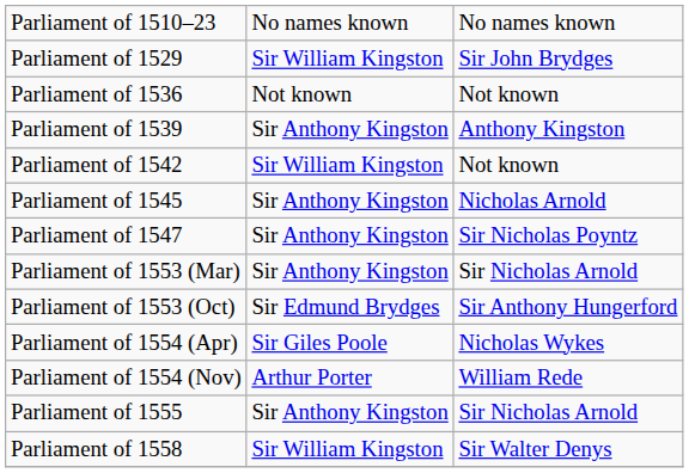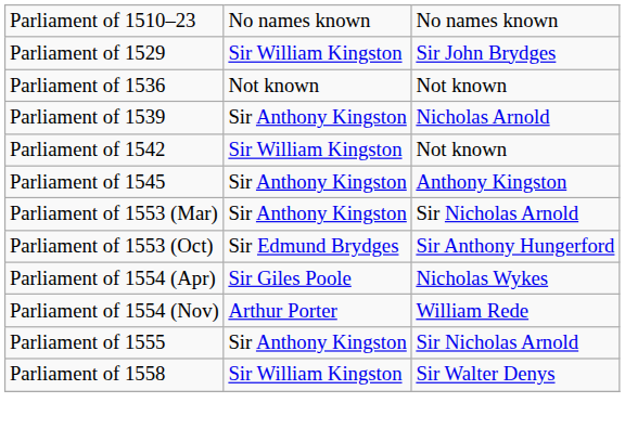 <table class="wikitable">
 <tr>
 <td>Parliament of 1510–23</td>
 <td>No names known</td>
 <td>No names known</td>
 </tr>
 <tr>
 <td>Parliament of 1529</td>
 <td><a href='#'>Sir William Kingston</a></td>
 <td><a href='#'>Sir John Brydges</a></td>
 </tr>
 <tr>
 <td>Parliament of 1536</td>
 <td>Not known</td>
 <td>Not known</td>
 </tr>
 <tr>
 <td>Parliament of 1539</td>
 <td>Sir <a href='#'>Anthony Kingston</a></td>
-<td><a href='#'>Anthony Kingston</a></td>
+<td><a href='#'>Nicholas Arnold</a></td>
 </tr>
 <tr>
 <td>Parliament of 1542</td>
 <td><a href='#'>Sir William Kingston</a></td>
 <td>Not known</td>
 </tr>
 <tr>
 <td>Parliament of 1545</td>
 <td>Sir <a href='#'>Anthony Kingston</a></td>
-<td><a href='#'>Nicholas Arnold</a></td>
-</tr>
-<tr>
-<td>Parliament of 1547</td>
-<td>Sir <a href='#'>Anthony Kingston</a></td>
-<td><a href='#'>Sir Nicholas Poyntz</a></td>
+<td><a href='#'>Anthony Kingston</a></td>
 </tr>
 <tr>
 <td>Parliament of 1553 (Mar)</td>
 <td>Sir <a href='#'>Anthony Kingston</a></td>
 <td>Sir <a href='#'>Nicholas Arnold</a></td>
 </tr>
 <tr>
 <td>Parliament of 1553 (Oct)</td>
 <td>Sir <a href='#'>Edmund Brydges</a></td>
 <td><a href='#'>Sir Anthony Hungerford</a></td>
 </tr>
 <tr>
 <td>Parliament of 1554 (Apr)</td>
 <td><a href='#'>Sir Giles Poole</a></td>
 <td><a href='#'>Nicholas Wykes</a></td>
 </tr>
 <tr>
 <td>Parliament of 1554 (Nov)</td>
 <td><a href='#'>Arthur Porter</a></td>
 <td><a href='#'>William Rede</a></td>
 </tr>
 <tr>
 <td>Parliament of 1555</td>
 <td>Sir <a href='#'>Anthony Kingston</a></td>
 <td><a href='#'>Sir Nicholas Arnold</a></td>
 </tr>
 <tr>
 <td>Parliament of 1558</td>
 <td><a href='#'>Sir William Kingston</a></td>
 <td><a href='#'>Sir Walter Denys</a></td>
 </tr>
 <tr>
 </tr>
 </table>
